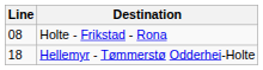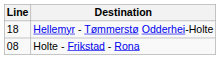 <table class="wikitable sortable">
 <tr>
 <th>Line</th>
 <th>Destination</th>
 </tr>
 <tr>
+<td>18</td>
+<td><a href='#'>Hellemyr</a> - <a href='#'>Tømmerstø</a> <a href='#'>Odderhei</a>-Holte</td>
+</tr>
+<tr>
 <td>08</td>
 <td>Holte - <a href='#'>Frikstad</a> - <a href='#'>Rona</a></td>
 </tr>
-<tr>
-<td>18</td>
-<td><a href='#'>Hellemyr</a> - <a href='#'>Tømmerstø</a> <a href='#'>Odderhei</a>-Holte</td>
-</tr>
 </table>
